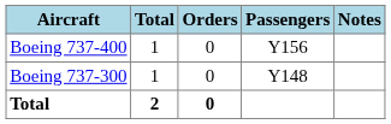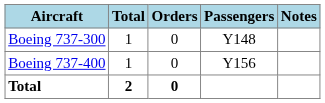 <table class="toccolours" border="1" cellpadding="3" style="margin:1em auto; border-collapse:collapse">
 <tr bgcolor=lightblue>
 <th>Aircraft</th>
 <th>Total</th>
 <th>Orders</th>
 <th>Passengers</th>
 <th>Notes</th>
 </tr>
 <tr>
+<td><a href='#'>Boeing 737-300</a></td>
+<td align="center">1</td>
+<td align="center">0</td>
+<td align="center">Y148</td>
+<td></td>
+</tr>
+<tr>
 <td><a href='#'>Boeing 737-400</a></td>
 <td align="center">1</td>
 <td align="center">0</td>
 <td align="center">Y156</td>
-<td></td>
-</tr>
-<tr>
-<td><a href='#'>Boeing 737-300</a></td>
-<td align="center">1</td>
-<td align="center">0</td>
-<td align="center">Y148</td>
 <td></td>
 </tr>
 <tr>
 <td><strong>Total</strong></td>
 <th>2</th>
 <th>0</th>
 <th></th>
 </tr>
 </table>
